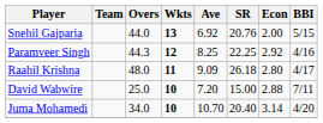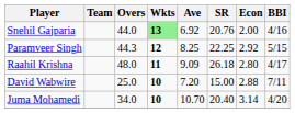 <table class="wikitable sortable">
 <tr>
 <th>Player</th>
 <th>Team</th>
 <th>Overs</th>
 <th>Wkts</th>
 <th>Ave</th>
 <th>SR</th>
 <th>Econ</th>
 <th>BBI</th>
 </tr>
 <tr>
 <td><a href='#'>Snehil Gajparia</a></td>
 <td></td>
 <td>44.0</td>
-<td><strong>13</strong></td>
+<td style="background: lightgreen;"><strong>13</strong></td>
 <td>6.92</td>
 <td>20.76</td>
 <td>2.00</td>
-<td>5/15</td>
+<td>4/16</td>
 </tr>
 <tr>
 <td><a href='#'>Paramveer Singh</a></td>
 <td></td>
 <td>44.3</td>
 <td><strong>12</strong></td>
 <td>8.25</td>
 <td>22.25</td>
 <td>2.92</td>
-<td>4/16</td>
+<td>5/15</td>
 </tr>
 <tr>
 <td><a href='#'>Raahil Krishna</a></td>
 <td></td>
 <td>48.0</td>
 <td><strong>11</strong></td>
 <td>9.09</td>
 <td>26.18</td>
 <td>2.80</td>
 <td>4/17</td>
 </tr>
 <tr>
 <td><a href='#'>David Wabwire</a></td>
 <td></td>
 <td>25.0</td>
 <td><strong>10</strong></td>
 <td>7.20</td>
 <td>15.00</td>
 <td>2.88</td>
 <td>7/11</td>
 </tr>
 <tr>
 <td><a href='#'>Juma Mohamedi</a></td>
 <td></td>
 <td>34.0</td>
 <td><strong>10</strong></td>
 <td>10.70</td>
 <td>20.40</td>
 <td>3.14</td>
 <td>4/20</td>
 </tr>
 <tr>
 </tr>
 </table>
